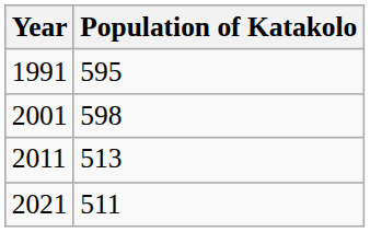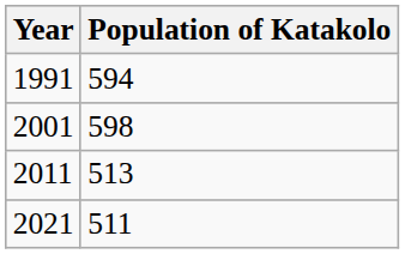 <table class="wikitable">
 <tr>
 <th>Year</th>
 <th>Population of Katakolo</th>
 </tr>
 <tr>
 <td>1991</td>
-<td>595</td>
+<td>594</td>
 </tr>
 <tr>
 <td>2001</td>
 <td>598</td>
 </tr>
 <tr>
 <td>2011</td>
 <td>513</td>
 </tr>
 <tr>
 <td>2021</td>
 <td>511</td>
 </tr>
 </table>
